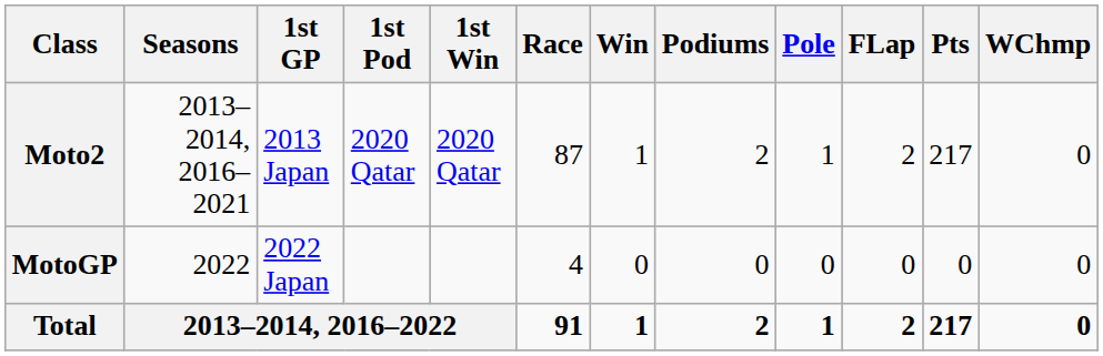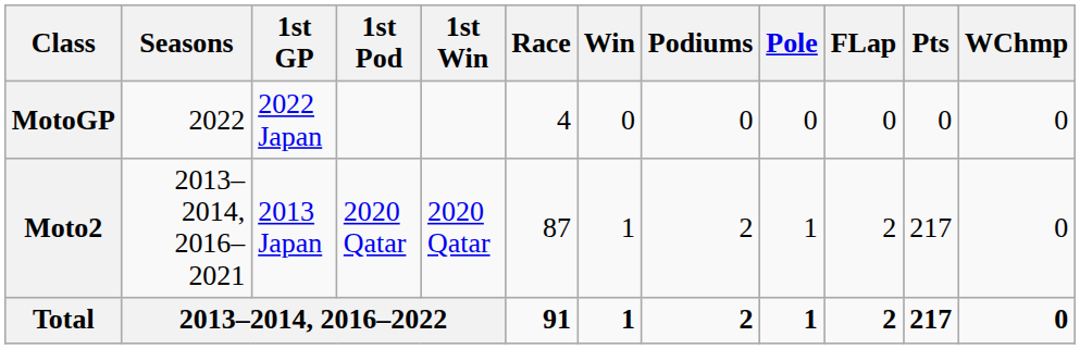 <table class="wikitable" style="text-align:right";>
 <tr>
 <th>Class</th>
 <th>Seasons</th>
 <th>1st GP</th>
 <th>1st Pod</th>
 <th>1st Win</th>
 <th>Race</th>
 <th>Win</th>
 <th>Podiums</th>
 <th><a href='#'>Pole</a></th>
 <th>FLap</th>
 <th>Pts</th>
 <th>WChmp</th>
 </tr>
 <tr>
+<th>MotoGP</th>
+<td>2022</td>
+<td align="left"><a href='#'>2022 Japan</a></td>
+<td style="text-align:left;"></td>
+<td style="text-align:left;"></td>
+<td>4</td>
+<td>0</td>
+<td>0</td>
+<td>0</td>
+<td>0</td>
+<td>0</td>
+<td>0</td>
+</tr>
+<tr>
 <th>Moto2</th>
 <td>2013–2014, 2016–2021</td>
 <td style="text-align:left;"><a href='#'>2013 Japan</a></td>
 <td style="text-align:left;"><a href='#'>2020 Qatar</a></td>
 <td style="text-align:left;"><a href='#'>2020 Qatar</a></td>
 <td>87</td>
 <td>1</td>
 <td>2</td>
 <td>1</td>
 <td>2</td>
 <td>217</td>
 <td>0</td>
 </tr>
 <tr>
-<th>MotoGP</th>
-<td>2022</td>
-<td align="left"><a href='#'>2022 Japan</a></td>
-<td style="text-align:left;"></td>
-<td style="text-align:left;"></td>
-<td>4</td>
-<td>0</td>
-<td>0</td>
-<td>0</td>
-<td>0</td>
-<td>0</td>
-<td>0</td>
-</tr>
-<tr>
 <th>Total</th>
 <th colspan="4">2013–2014, 2016–2022</th>
 <td><strong>91</strong></td>
 <td><strong>1</strong></td>
 <td><strong>2</strong></td>
 <td><strong>1</strong></td>
 <td><strong>2</strong></td>
 <td><strong>217</strong></td>
 <td><strong>0</strong></td>
 </tr>
 </table>
